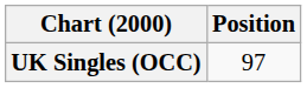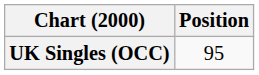 <table class="wikitable plainrowheaders" style="text-align:center">
 <tr>
 <th>Chart (2000)</th>
 <th>Position</th>
 </tr>
 <tr>
 <th scope="row">UK Singles (OCC)</th>
-<td>97</td>
+<td>95</td>
 </tr>
 </table>
